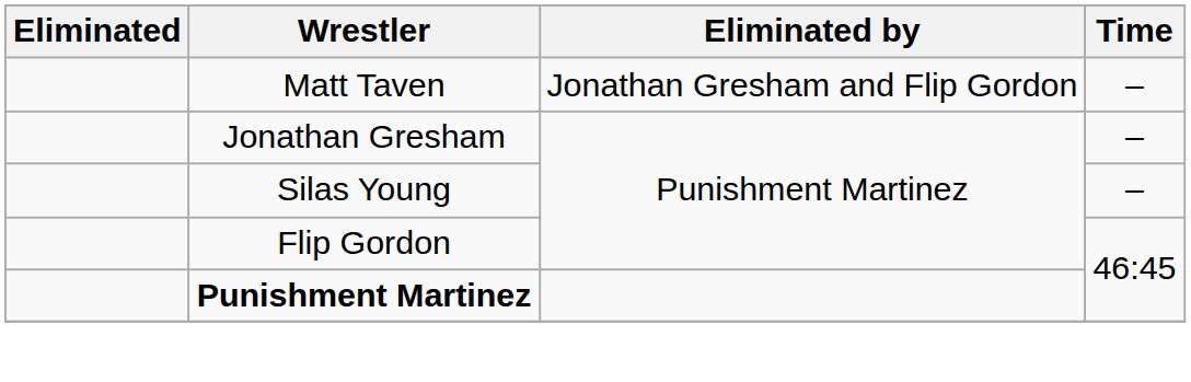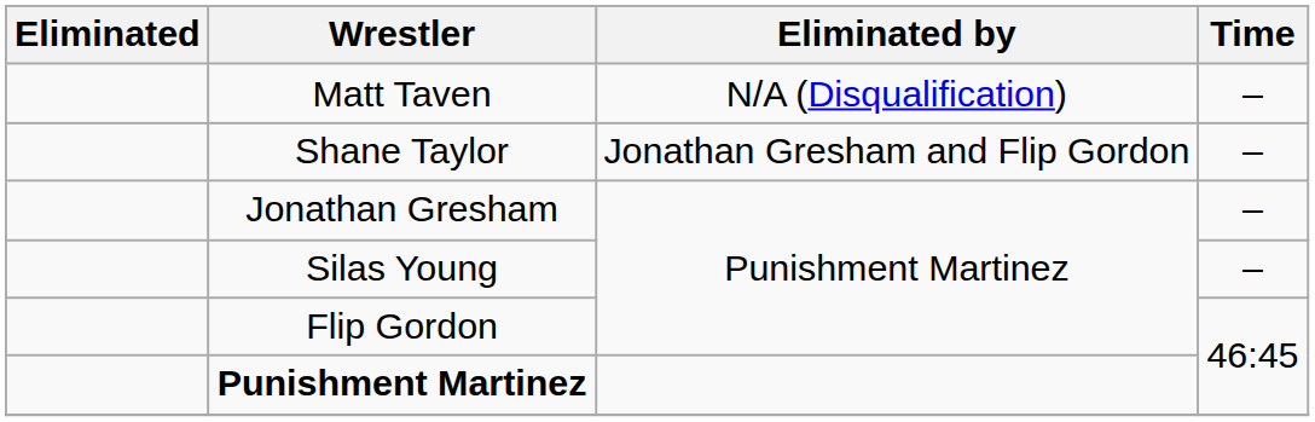 <table class="wikitable sortable" style="text-align:center;">
 <tr>
 <th>Eliminated</th>
 <th>Wrestler</th>
 <th>Eliminated by</th>
 <th>Time</th>
 </tr>
 <tr>
 <td></td>
 <td>Matt Taven</td>
+<td>N/A (<a href='#'>Disqualification</a>)</td>
+<td>–</td>
+</tr>
+<tr>
+<td></td>
+<td>Shane Taylor</td>
 <td>Jonathan Gresham and Flip Gordon</td>
 <td>–</td>
 </tr>
 <tr>
 <td></td>
 <td>Jonathan Gresham</td>
 <td rowspan=3>Punishment Martinez</td>
 <td>–</td>
 </tr>
 <tr>
 <td></td>
 <td>Silas Young</td>
 <td>–</td>
 </tr>
 <tr>
 <td></td>
 <td>Flip Gordon</td>
 <td rowspan=2>46:45</td>
 </tr>
 <tr>
 <td><strong></strong></td>
 <td><strong>Punishment Martinez</strong></td>
 <td></td>
 </tr>
 <tr>
 </tr>
 </table>
